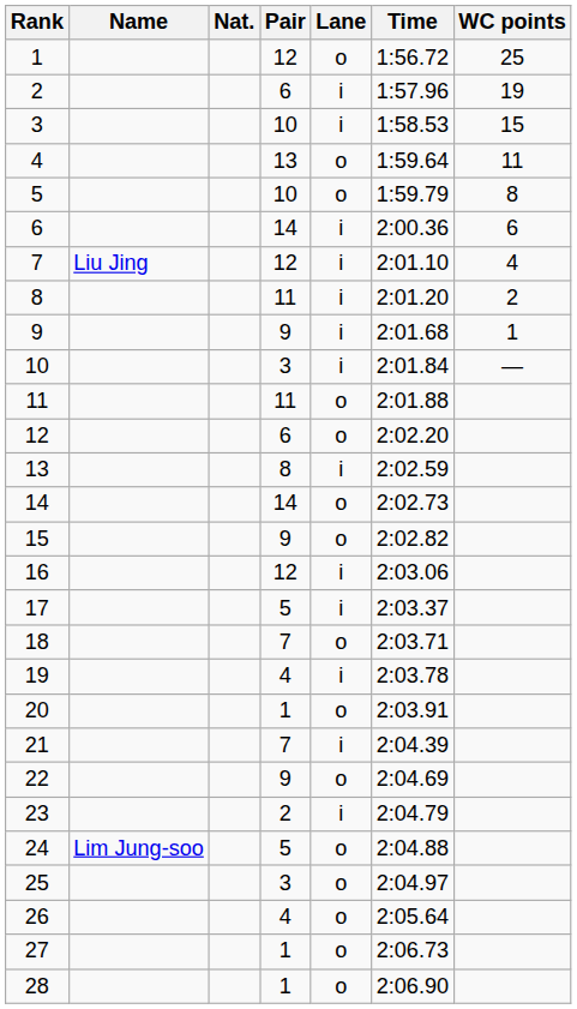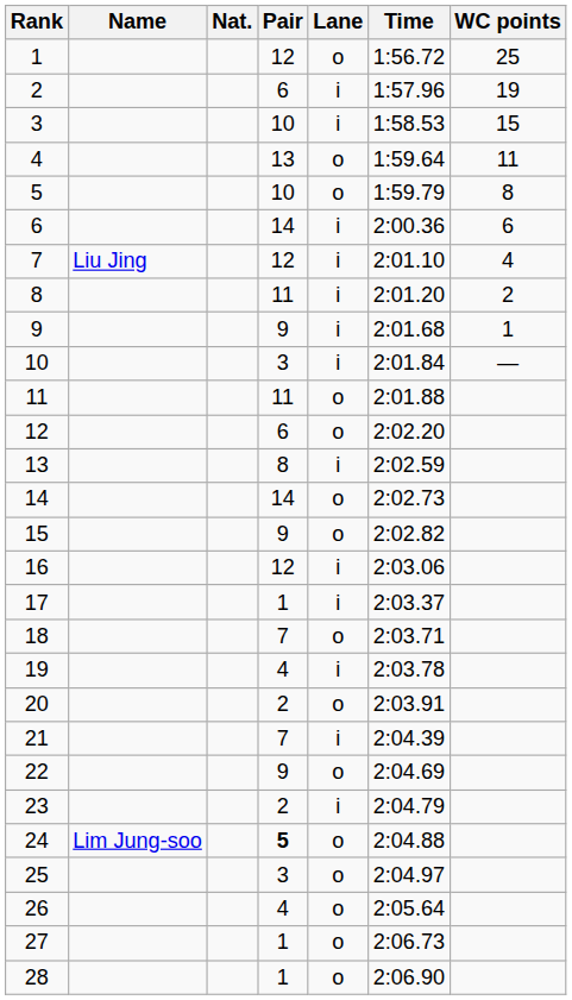 <table class="wikitable sortable" style="text-align:center">
 <tr>
 <th>Rank</th>
 <th>Name</th>
 <th>Nat.</th>
 <th>Pair</th>
 <th>Lane</th>
 <th>Time</th>
 <th>WC points</th>
 </tr>
 <tr>
 <td>1</td>
 <td align=left></td>
 <td></td>
 <td>12</td>
 <td>o</td>
 <td>1:56.72</td>
 <td>25</td>
 </tr>
 <tr>
 <td>2</td>
 <td align=left></td>
 <td></td>
 <td>6</td>
 <td>i</td>
 <td>1:57.96</td>
 <td>19</td>
 </tr>
 <tr>
 <td>3</td>
 <td align=left></td>
 <td></td>
 <td>10</td>
 <td>i</td>
 <td>1:58.53</td>
 <td>15</td>
 </tr>
 <tr>
 <td>4</td>
 <td align=left></td>
 <td></td>
 <td>13</td>
 <td>o</td>
 <td>1:59.64</td>
 <td>11</td>
 </tr>
 <tr>
 <td>5</td>
 <td align=left></td>
 <td></td>
 <td>10</td>
 <td>o</td>
 <td>1:59.79</td>
 <td>8</td>
 </tr>
 <tr>
 <td>6</td>
 <td align=left></td>
 <td></td>
 <td>14</td>
 <td>i</td>
 <td>2:00.36</td>
 <td>6</td>
 </tr>
 <tr>
 <td>7</td>
 <td align=left><a href='#'>Liu Jing</a></td>
 <td></td>
 <td>12</td>
 <td>i</td>
 <td>2:01.10</td>
 <td>4</td>
 </tr>
 <tr>
 <td>8</td>
 <td align=left></td>
 <td></td>
 <td>11</td>
 <td>i</td>
 <td>2:01.20</td>
 <td>2</td>
 </tr>
 <tr>
 <td>9</td>
 <td align=left></td>
 <td></td>
 <td>9</td>
 <td>i</td>
 <td>2:01.68</td>
 <td>1</td>
 </tr>
 <tr>
 <td>10</td>
 <td align=left></td>
 <td></td>
 <td>3</td>
 <td>i</td>
 <td>2:01.84</td>
 <td>—</td>
 </tr>
 <tr>
 <td>11</td>
 <td align=left></td>
 <td></td>
 <td>11</td>
 <td>o</td>
 <td>2:01.88</td>
 <td></td>
 </tr>
 <tr>
 <td>12</td>
 <td align=left></td>
 <td></td>
 <td>6</td>
 <td>o</td>
 <td>2:02.20</td>
 <td></td>
 </tr>
 <tr>
 <td>13</td>
 <td align=left></td>
 <td></td>
 <td>8</td>
 <td>i</td>
 <td>2:02.59</td>
 <td></td>
 </tr>
 <tr>
 <td>14</td>
 <td align=left></td>
 <td></td>
 <td>14</td>
 <td>o</td>
 <td>2:02.73</td>
 <td></td>
 </tr>
 <tr>
 <td>15</td>
 <td align=left></td>
 <td></td>
 <td>9</td>
 <td>o</td>
 <td>2:02.82</td>
 <td></td>
 </tr>
 <tr>
 <td>16</td>
 <td align=left></td>
 <td></td>
 <td>12</td>
 <td>i</td>
 <td>2:03.06</td>
 <td></td>
 </tr>
 <tr>
 <td>17</td>
 <td align=left></td>
 <td></td>
-<td>5</td>
+<td>1</td>
 <td>i</td>
 <td>2:03.37</td>
 <td></td>
 </tr>
 <tr>
 <td>18</td>
 <td align=left></td>
 <td></td>
 <td>7</td>
 <td>o</td>
 <td>2:03.71</td>
 <td></td>
 </tr>
 <tr>
 <td>19</td>
 <td align=left></td>
 <td></td>
 <td>4</td>
 <td>i</td>
 <td>2:03.78</td>
 <td></td>
 </tr>
 <tr>
 <td>20</td>
 <td align=left></td>
 <td></td>
-<td>1</td>
+<td>2</td>
 <td>o</td>
 <td>2:03.91</td>
 <td></td>
 </tr>
 <tr>
 <td>21</td>
 <td align=left></td>
 <td></td>
 <td>7</td>
 <td>i</td>
 <td>2:04.39</td>
 <td></td>
 </tr>
 <tr>
 <td>22</td>
 <td align=left></td>
 <td></td>
 <td>9</td>
 <td>o</td>
 <td>2:04.69</td>
 <td></td>
 </tr>
 <tr>
 <td>23</td>
 <td align=left></td>
 <td></td>
 <td>2</td>
 <td>i</td>
 <td>2:04.79</td>
 <td></td>
 </tr>
 <tr>
 <td>24</td>
 <td align=left><a href='#'>Lim Jung-soo</a></td>
 <td></td>
-<td>5</td>
+<td><strong>5</strong></td>
 <td>o</td>
 <td>2:04.88</td>
 <td></td>
 </tr>
 <tr>
 <td>25</td>
 <td align=left></td>
 <td></td>
 <td>3</td>
 <td>o</td>
 <td>2:04.97</td>
 <td></td>
 </tr>
 <tr>
 <td>26</td>
 <td align=left></td>
 <td></td>
 <td>4</td>
 <td>o</td>
 <td>2:05.64</td>
 <td></td>
 </tr>
 <tr>
 <td>27</td>
 <td align=left></td>
 <td></td>
 <td>1</td>
 <td>o</td>
 <td>2:06.73</td>
 <td></td>
 </tr>
 <tr>
 <td>28</td>
 <td align=left></td>
 <td></td>
 <td>1</td>
 <td>o</td>
 <td>2:06.90</td>
 <td></td>
 </tr>
 </table>
